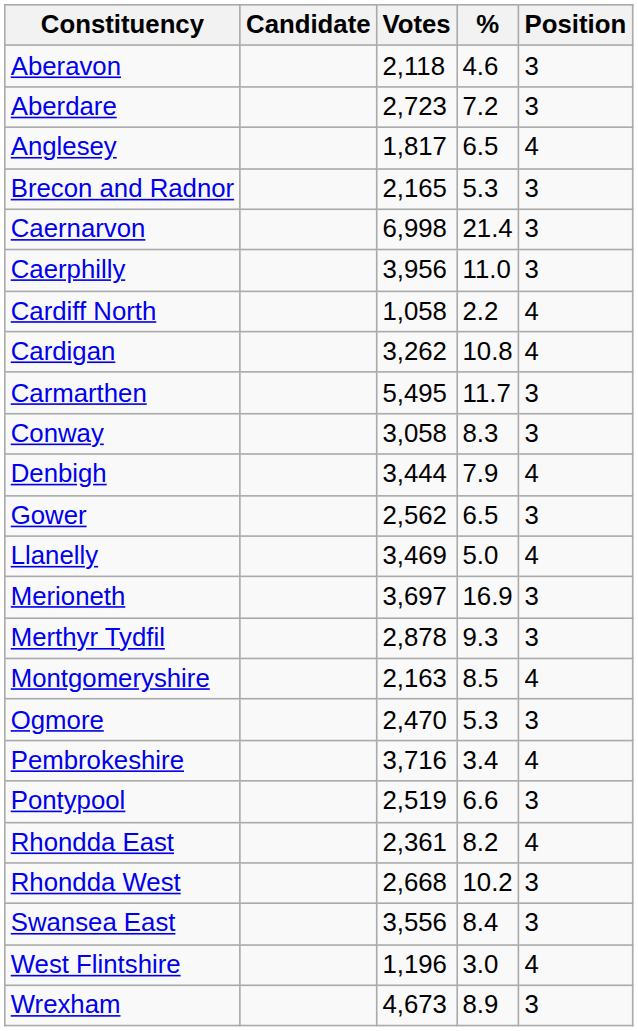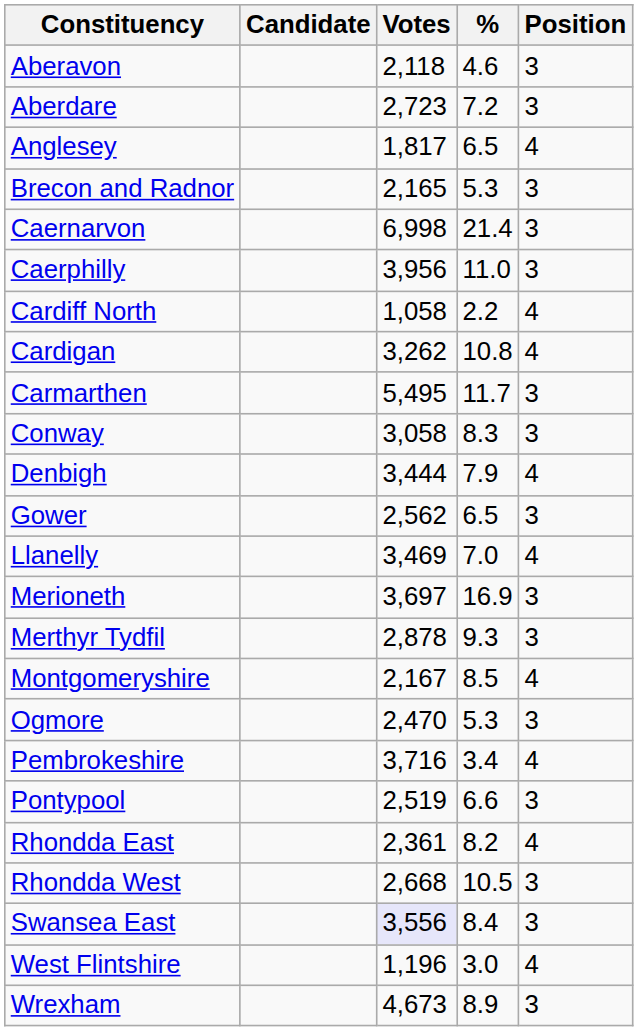 <table class="wikitable sortable">
 <tr>
 <th>Constituency</th>
 <th>Candidate</th>
 <th>Votes</th>
 <th>%</th>
 <th>Position</th>
 </tr>
 <tr>
 <td><a href='#'>Aberavon</a></td>
 <td></td>
 <td>2,118</td>
 <td>4.6</td>
 <td>3</td>
 </tr>
 <tr>
 <td><a href='#'>Aberdare</a></td>
 <td></td>
 <td>2,723</td>
 <td>7.2</td>
 <td>3</td>
 </tr>
 <tr>
 <td><a href='#'>Anglesey</a></td>
 <td></td>
 <td>1,817</td>
 <td>6.5</td>
 <td>4</td>
 </tr>
 <tr>
 <td><a href='#'>Brecon and Radnor</a></td>
 <td></td>
 <td>2,165</td>
 <td>5.3</td>
 <td>3</td>
 </tr>
 <tr>
 <td><a href='#'>Caernarvon</a></td>
 <td></td>
 <td>6,998</td>
 <td>21.4</td>
 <td>3</td>
 </tr>
 <tr>
 <td><a href='#'>Caerphilly</a></td>
 <td></td>
 <td>3,956</td>
 <td>11.0</td>
 <td>3</td>
 </tr>
 <tr>
 <td><a href='#'>Cardiff North</a></td>
 <td></td>
 <td>1,058</td>
 <td>2.2</td>
 <td>4</td>
 </tr>
 <tr>
 <td><a href='#'>Cardigan</a></td>
 <td></td>
 <td>3,262</td>
 <td>10.8</td>
 <td>4</td>
 </tr>
 <tr>
 <td><a href='#'>Carmarthen</a></td>
 <td></td>
 <td>5,495</td>
 <td>11.7</td>
 <td>3</td>
 </tr>
 <tr>
 <td><a href='#'>Conway</a></td>
 <td></td>
 <td>3,058</td>
 <td>8.3</td>
 <td>3</td>
 </tr>
 <tr>
 <td><a href='#'>Denbigh</a></td>
 <td></td>
 <td>3,444</td>
 <td>7.9</td>
 <td>4</td>
 </tr>
 <tr>
 <td><a href='#'>Gower</a></td>
 <td></td>
 <td>2,562</td>
 <td>6.5</td>
 <td>3</td>
 </tr>
 <tr>
 <td><a href='#'>Llanelly</a></td>
 <td></td>
 <td>3,469</td>
-<td>5.0</td>
+<td>7.0</td>
 <td>4</td>
 </tr>
 <tr>
 <td><a href='#'>Merioneth</a></td>
 <td></td>
 <td>3,697</td>
 <td>16.9</td>
 <td>3</td>
 </tr>
 <tr>
 <td><a href='#'>Merthyr Tydfil</a></td>
 <td></td>
 <td>2,878</td>
 <td>9.3</td>
 <td>3</td>
 </tr>
 <tr>
 <td><a href='#'>Montgomeryshire</a></td>
 <td></td>
-<td>2,163</td>
+<td>2,167</td>
 <td>8.5</td>
 <td>4</td>
 </tr>
 <tr>
 <td><a href='#'>Ogmore</a></td>
 <td></td>
 <td>2,470</td>
 <td>5.3</td>
 <td>3</td>
 </tr>
 <tr>
 <td><a href='#'>Pembrokeshire</a></td>
 <td></td>
 <td>3,716</td>
 <td>3.4</td>
 <td>4</td>
 </tr>
 <tr>
 <td><a href='#'>Pontypool</a></td>
 <td></td>
 <td>2,519</td>
 <td>6.6</td>
 <td>3</td>
 </tr>
 <tr>
 <td><a href='#'>Rhondda East</a></td>
 <td></td>
 <td>2,361</td>
 <td>8.2</td>
 <td>4</td>
 </tr>
 <tr>
 <td><a href='#'>Rhondda West</a></td>
 <td></td>
 <td>2,668</td>
-<td>10.2</td>
+<td>10.5</td>
 <td>3</td>
 </tr>
 <tr>
 <td><a href='#'>Swansea East</a></td>
 <td></td>
-<td>3,556</td>
+<td style="background: lavender;">3,556</td>
 <td>8.4</td>
 <td>3</td>
 </tr>
 <tr>
 <td><a href='#'>West Flintshire</a></td>
 <td></td>
 <td>1,196</td>
 <td>3.0</td>
 <td>4</td>
 </tr>
 <tr>
 <td><a href='#'>Wrexham</a></td>
 <td></td>
 <td>4,673</td>
 <td>8.9</td>
 <td>3</td>
 </tr>
 </table>
